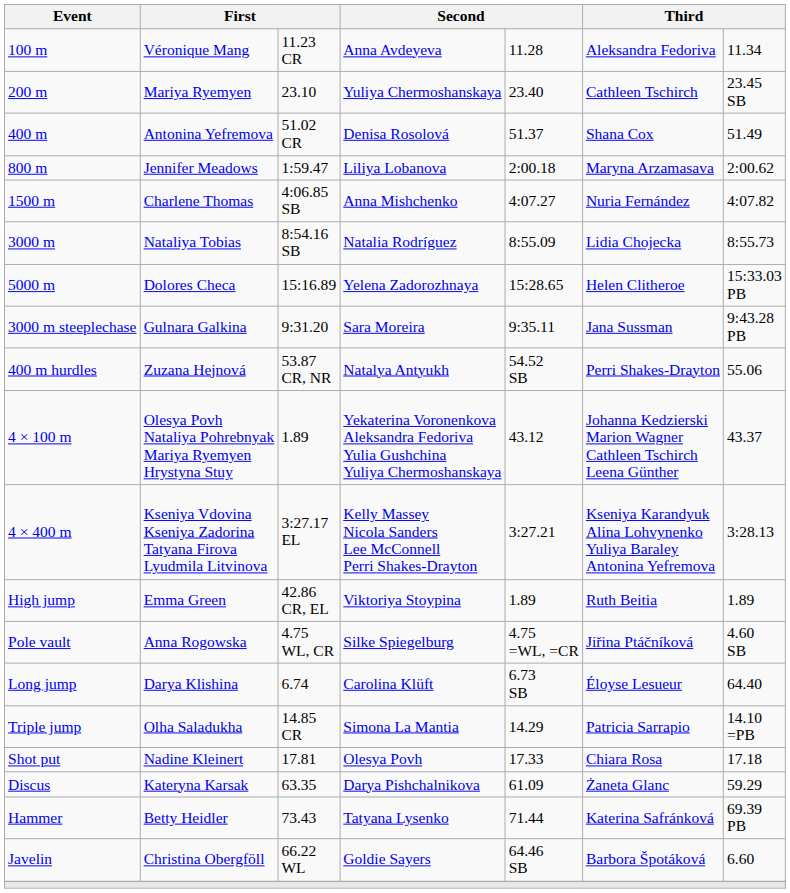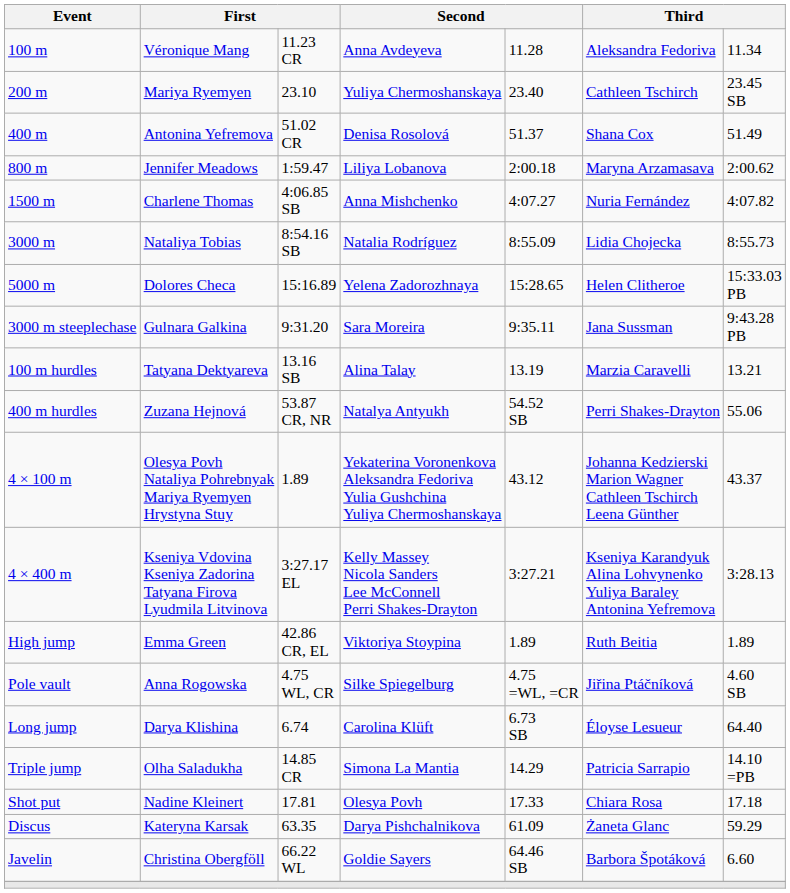 <table class=wikitable>
 <tr>
 <th>Event</th>
 <th colspan=2>First</th>
 <th colspan=2>Second</th>
 <th colspan=2>Third</th>
 </tr>
 <tr>
 <td><a href='#'>100 m</a><br></td>
 <td><a href='#'>Véronique Mang</a> <br> </td>
 <td>11.23 <br> CR</td>
 <td><a href='#'>Anna Avdeyeva</a> <br></td>
 <td>11.28</td>
 <td><a href='#'>Aleksandra Fedoriva</a> <br> </td>
 <td>11.34</td>
 </tr>
 <tr>
 <td><a href='#'>200 m</a><br></td>
 <td><a href='#'>Mariya Ryemyen</a> <br> </td>
 <td>23.10</td>
 <td><a href='#'>Yuliya Chermoshanskaya</a> <br> </td>
 <td>23.40</td>
 <td><a href='#'>Cathleen Tschirch</a> <br> </td>
 <td>23.45 <br> SB</td>
 </tr>
 <tr>
 <td><a href='#'>400 m</a><br></td>
 <td><a href='#'>Antonina Yefremova</a> <br> </td>
 <td>51.02 <br> CR</td>
 <td><a href='#'>Denisa Rosolová</a> <br> </td>
 <td>51.37</td>
 <td><a href='#'>Shana Cox</a> <br> </td>
 <td>51.49</td>
 </tr>
 <tr>
 <td><a href='#'>800 m</a><br></td>
 <td><a href='#'>Jennifer Meadows</a> <br> </td>
 <td>1:59.47</td>
 <td><a href='#'>Liliya Lobanova</a> <br> </td>
 <td>2:00.18</td>
 <td><a href='#'>Maryna Arzamasava</a> <br> </td>
 <td>2:00.62</td>
 </tr>
 <tr>
 <td><a href='#'>1500 m</a><br></td>
 <td><a href='#'>Charlene Thomas</a> <br> </td>
 <td>4:06.85 <br> SB</td>
 <td><a href='#'>Anna Mishchenko</a> <br> </td>
 <td>4:07.27</td>
 <td><a href='#'>Nuria Fernández</a> <br> </td>
 <td>4:07.82</td>
 </tr>
 <tr>
 <td><a href='#'>3000 m</a><br></td>
 <td><a href='#'>Nataliya Tobias</a> <br> </td>
 <td>8:54.16 <br> SB</td>
 <td><a href='#'>Natalia Rodríguez</a> <br> </td>
 <td>8:55.09</td>
 <td><a href='#'>Lidia Chojecka</a> <br> </td>
 <td>8:55.73</td>
 </tr>
 <tr>
 <td><a href='#'>5000 m</a><br></td>
 <td><a href='#'>Dolores Checa</a> <br> </td>
 <td>15:16.89</td>
 <td><a href='#'>Yelena Zadorozhnaya</a> <br> </td>
 <td>15:28.65</td>
 <td><a href='#'>Helen Clitheroe</a> <br> </td>
 <td>15:33.03 <br> PB</td>
 </tr>
 <tr>
 <td><a href='#'>3000 m steeplechase</a><br></td>
 <td><a href='#'>Gulnara Galkina</a> <br> </td>
 <td>9:31.20</td>
 <td><a href='#'>Sara Moreira</a> <br> </td>
 <td>9:35.11</td>
 <td><a href='#'>Jana Sussman</a> <br> </td>
 <td>9:43.28 <br> PB</td>
+</tr>
+<tr>
+<td><a href='#'>100 m hurdles</a><br></td>
+<td><a href='#'>Tatyana Dektyareva</a> <br> </td>
+<td>13.16 <br> SB</td>
+<td><a href='#'>Alina Talay</a> <br> </td>
+<td>13.19</td>
+<td><a href='#'>Marzia Caravelli</a> <br> </td>
+<td>13.21</td>
 </tr>
 <tr>
 <td><a href='#'>400 m hurdles</a><br></td>
 <td><a href='#'>Zuzana Hejnová</a> <br> </td>
 <td>53.87 <br> CR, NR</td>
 <td><a href='#'>Natalya Antyukh</a> <br> </td>
 <td>54.52 <br> SB</td>
 <td><a href='#'>Perri Shakes-Drayton</a> <br> </td>
 <td>55.06</td>
 </tr>
 <tr>
 <td><a href='#'>4 × 100 m</a><br></td>
 <td> <br> <a href='#'>Olesya Povh</a> <br> <a href='#'>Nataliya Pohrebnyak</a> <br> <a href='#'>Mariya Ryemyen</a> <br> <a href='#'>Hrystyna Stuy</a></td>
 <td>1.89</td>
 <td> <br> <a href='#'>Yekaterina Voronenkova</a> <br> <a href='#'>Aleksandra Fedoriva</a> <br> <a href='#'>Yulia Gushchina</a> <br> <a href='#'>Yuliya Chermoshanskaya</a></td>
 <td>43.12</td>
 <td> <br> <a href='#'>Johanna Kedzierski</a> <br> <a href='#'>Marion Wagner</a> <br> <a href='#'>Cathleen Tschirch</a> <br> <a href='#'>Leena Günther</a></td>
 <td>43.37</td>
 </tr>
 <tr>
 <td><a href='#'>4 × 400 m</a><br></td>
 <td> <br> <a href='#'>Kseniya Vdovina</a> <br> <a href='#'>Kseniya Zadorina</a> <br> <a href='#'>Tatyana Firova</a> <br> <a href='#'>Lyudmila Litvinova</a></td>
 <td>3:27.17 <br> EL</td>
 <td> <br> <a href='#'>Kelly Massey</a> <br> <a href='#'>Nicola Sanders</a> <br> <a href='#'>Lee McConnell</a> <br> <a href='#'>Perri Shakes-Drayton</a></td>
 <td>3:27.21</td>
 <td> <br> <a href='#'>Kseniya Karandyuk</a> <br> <a href='#'>Alina Lohvynenko</a> <br> <a href='#'>Yuliya Baraley</a> <br> <a href='#'>Antonina Yefremova</a></td>
 <td>3:28.13</td>
 </tr>
 <tr>
 <td><a href='#'>High jump</a><br></td>
 <td><a href='#'>Emma Green</a> <br></td>
 <td>42.86 <br> CR, EL</td>
 <td><a href='#'>Viktoriya Stoypina</a> <br></td>
 <td>1.89</td>
 <td><a href='#'>Ruth Beitia</a> <br></td>
 <td>1.89</td>
 </tr>
 <tr>
 <td><a href='#'>Pole vault</a><br></td>
 <td><a href='#'>Anna Rogowska</a> <br></td>
 <td>4.75 <br> WL, CR</td>
 <td><a href='#'>Silke Spiegelburg</a> <br></td>
 <td>4.75 <br> =WL, =CR</td>
 <td><a href='#'>Jiřina Ptáčníková</a> <br></td>
 <td>4.60 <br>SB</td>
 </tr>
 <tr>
 <td><a href='#'>Long jump</a><br></td>
 <td><a href='#'>Darya Klishina</a> <br></td>
 <td>6.74</td>
 <td><a href='#'>Carolina Klüft</a> <br></td>
 <td>6.73 <br> SB</td>
 <td><a href='#'>Éloyse Lesueur</a> <br></td>
 <td>64.40</td>
 </tr>
 <tr>
 <td><a href='#'>Triple jump</a><br></td>
 <td><a href='#'>Olha Saladukha</a> <br></td>
 <td>14.85 <br> CR</td>
 <td><a href='#'>Simona La Mantia</a> <br></td>
 <td>14.29</td>
 <td><a href='#'>Patricia Sarrapio</a> <br></td>
 <td>14.10 <br>=PB</td>
 </tr>
 <tr>
 <td><a href='#'>Shot put</a><br></td>
 <td><a href='#'>Nadine Kleinert</a> <br></td>
 <td>17.81</td>
 <td><a href='#'>Olesya Povh</a> <br> </td>
 <td>17.33</td>
 <td><a href='#'>Chiara Rosa</a> <br></td>
 <td>17.18</td>
 </tr>
 <tr>
 <td><a href='#'>Discus</a><br></td>
 <td><a href='#'>Kateryna Karsak</a> <br></td>
 <td>63.35</td>
 <td><a href='#'>Darya Pishchalnikova</a> <br></td>
 <td>61.09</td>
 <td><a href='#'>Żaneta Glanc</a> <br></td>
 <td>59.29</td>
 </tr>
 <tr>
-<td><a href='#'>Hammer</a><br></td>
-<td><a href='#'>Betty Heidler</a> <br></td>
-<td>73.43</td>
-<td><a href='#'>Tatyana Lysenko</a> <br></td>
-<td>71.44</td>
-<td><a href='#'>Katerina Safránková</a> <br></td>
-<td>69.39 <br>PB</td>
-</tr>
-<tr>
 <td><a href='#'>Javelin</a><br></td>
 <td><a href='#'>Christina Obergföll</a> <br></td>
 <td>66.22 <br> WL</td>
 <td><a href='#'>Goldie Sayers</a> <br></td>
 <td>64.46 <br> SB</td>
 <td><a href='#'>Barbora Špotáková</a> <br></td>
 <td>6.60</td>
 </tr>
 <tr>
 </tr>
 <tr bgcolor= e8e8e8>
 <td colspan=7></td>
 </tr>
 </table>
